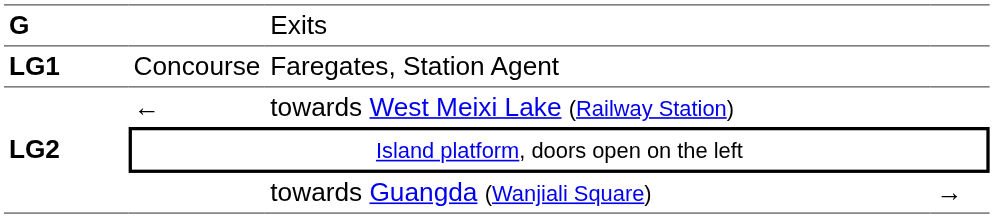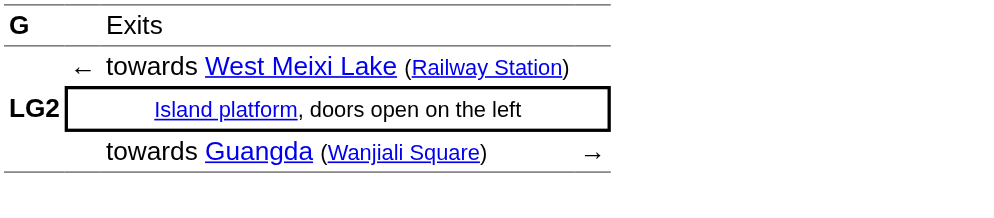 <table table border=0 cellspacing=0 cellpadding=3>
 <tr>
 <td style="border-bottom:solid 1px gray; border-top:solid 1px gray;" valign=top><strong>G</strong></td>
 <td style="border-bottom:solid 1px gray; border-top:solid 1px gray;" valign=top></td>
 <td style="border-bottom:solid 1px gray; border-top:solid 1px gray;" valign=top>Exits</td>
 <td style="border-bottom:solid 1px gray; border-top:solid 1px gray;" valign=top></td>
-</tr>
-<tr>
-<td style="border-bottom:solid 1px gray;" width=70><strong>LG1</strong></td>
-<td style="border-bottom:solid 1px gray;" width=70>Concourse</td>
-<td style="border-bottom:solid 1px gray;" width=400>Faregates, Station Agent</td>
-<td style="border-bottom:solid 1px gray;" width=30></td>
 </tr>
 <tr>
 <td style="border-bottom:solid 1px gray;" rowspan=3><strong>LG2</strong></td>
 <td>←</td>
 <td> towards <a href='#'>West Meixi Lake</a> <small>(<a href='#'>Railway Station</a>)</small></td>
 <td></td>
 </tr>
 <tr>
 <td style="border-right:solid 2px black;border-left:solid 2px black;border-top:solid 2px black;border-bottom:solid 2px black;text-align:center;" colspan=3><small><a href='#'>Island platform</a>, doors open on the left</small></td>
 </tr>
 <tr>
 <td style="border-bottom:solid 1px gray;"></td>
 <td style="border-bottom:solid 1px gray;"> towards <a href='#'>Guangda</a> <small>(<a href='#'>Wanjiali Square</a>)</small></td>
 <td style="border-bottom:solid 1px gray;">→</td>
 </tr>
 <tr>
 </tr>
 </table>
